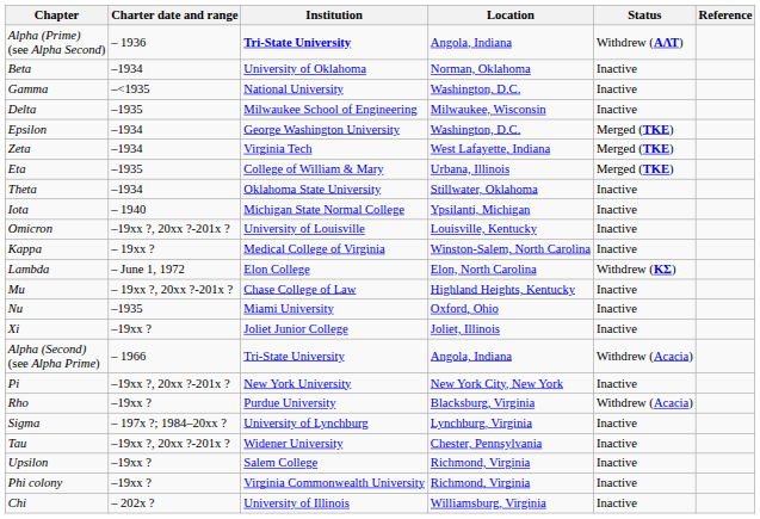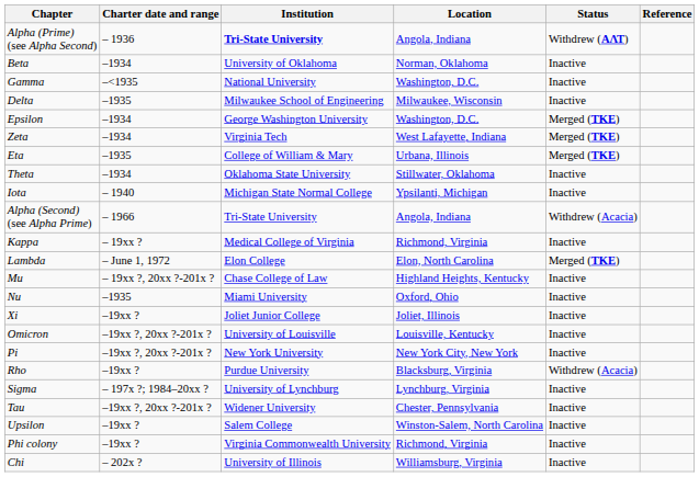 <table class="wikitable sortable">
 <tr>
 <th>Chapter</th>
 <th>Charter date and range</th>
 <th>Institution</th>
 <th>Location</th>
 <th>Status</th>
 <th>Reference</th>
 </tr>
 <tr>
 <td><em>Alpha (Prime)</em><br>(see <em>Alpha Second</em>)</td>
 <td> – 1936</td>
 <td><strong><a href='#'>Tri-State University</a></strong></td>
 <td><a href='#'>Angola, Indiana</a></td>
 <td>Withdrew (<a href='#'><strong>ΑΛΤ</strong></a>)</td>
 <td></td>
 </tr>
 <tr>
 <td><em>Beta</em></td>
 <td>–1934</td>
 <td><a href='#'>University of Oklahoma</a></td>
 <td><a href='#'>Norman, Oklahoma</a></td>
 <td>Inactive</td>
 <td></td>
 </tr>
 <tr>
 <td><em>Gamma</em></td>
 <td>–<1935</td>
 <td><a href='#'>National University</a></td>
 <td><a href='#'>Washington, D.C.</a></td>
 <td>Inactive</td>
 <td></td>
 </tr>
 <tr>
 <td><em>Delta</em></td>
 <td>–1935</td>
 <td><a href='#'>Milwaukee School of Engineering</a></td>
 <td><a href='#'>Milwaukee, Wisconsin</a></td>
 <td>Inactive</td>
 <td></td>
 </tr>
 <tr>
 <td><em>Epsilon</em></td>
 <td>–1934</td>
 <td><a href='#'>George Washington University</a></td>
 <td><a href='#'>Washington, D.C.</a></td>
 <td>Merged (<a href='#'><strong>ΤΚΕ</strong></a>)</td>
 <td></td>
 </tr>
 <tr>
 <td><em>Zeta</em></td>
 <td>–1934</td>
 <td><a href='#'>Virginia Tech</a></td>
 <td><a href='#'>West Lafayette, Indiana</a></td>
 <td>Merged (<a href='#'><strong>ΤΚΕ</strong></a>)</td>
 <td></td>
 </tr>
 <tr>
 <td><em>Eta</em></td>
 <td>–1935</td>
 <td><a href='#'>College of William & Mary</a></td>
 <td><a href='#'>Urbana, Illinois</a></td>
 <td>Merged (<a href='#'><strong>ΤΚΕ</strong></a>)</td>
 <td></td>
 </tr>
 <tr>
 <td><em>Theta</em></td>
 <td>–1934</td>
 <td><a href='#'>Oklahoma State University</a></td>
 <td><a href='#'>Stillwater, Oklahoma</a></td>
 <td>Inactive</td>
 <td></td>
 </tr>
 <tr>
 <td><em>Iota</em></td>
 <td> – 1940</td>
 <td><a href='#'>Michigan State Normal College</a></td>
 <td><a href='#'>Ypsilanti, Michigan</a></td>
 <td>Inactive</td>
 <td></td>
 </tr>
 <tr>
-<td><em>Omicron</em></td>
-<td>–19xx ?, 20xx ?-201x ?</td>
-<td><a href='#'>University of Louisville</a></td>
-<td><a href='#'>Louisville, Kentucky</a></td>
-<td>Inactive</td>
+<td><em>Alpha (Second)</em><br>(see <em>Alpha Prime</em>)</td>
+<td> – 1966</td>
+<td><a href='#'>Tri-State University</a></td>
+<td><a href='#'>Angola, Indiana</a></td>
+<td>Withdrew (<a href='#'>Acacia</a>)</td>
 <td></td>
 </tr>
 <tr>
 <td><em>Kappa</em></td>
 <td> – 19xx ?</td>
 <td><a href='#'>Medical College of Virginia</a></td>
-<td><a href='#'>Winston-Salem, North Carolina</a></td>
+<td><a href='#'>Richmond, Virginia</a></td>
 <td>Inactive</td>
 <td></td>
 </tr>
 <tr>
 <td><em>Lambda</em></td>
 <td> – June 1, 1972</td>
 <td><a href='#'>Elon College</a></td>
 <td><a href='#'>Elon, North Carolina</a></td>
-<td>Withdrew (<strong><a href='#'>ΚΣ</a></strong>)</td>
+<td>Merged (<a href='#'><strong>ΤΚΕ</strong></a>)</td>
 <td></td>
 </tr>
 <tr>
 <td><em>Mu</em></td>
 <td> – 19xx ?, 20xx ?-201x ?</td>
 <td><a href='#'>Chase College of Law</a></td>
 <td><a href='#'>Highland Heights, Kentucky</a></td>
 <td>Inactive</td>
 <td></td>
 </tr>
 <tr>
 <td><em>Nu</em></td>
 <td>–1935</td>
 <td><a href='#'>Miami University</a></td>
 <td><a href='#'>Oxford, Ohio</a></td>
 <td>Inactive</td>
 <td></td>
 </tr>
 <tr>
 <td><em>Xi</em></td>
 <td>–19xx ?</td>
 <td><a href='#'>Joliet Junior College</a></td>
 <td><a href='#'>Joliet, Illinois</a></td>
 <td>Inactive</td>
 <td></td>
 </tr>
 <tr>
-<td><em>Alpha (Second)</em><br>(see <em>Alpha Prime</em>)</td>
-<td> – 1966</td>
-<td><a href='#'>Tri-State University</a></td>
-<td><a href='#'>Angola, Indiana</a></td>
-<td>Withdrew (<a href='#'>Acacia</a>)</td>
+<td><em>Omicron</em></td>
+<td>–19xx ?, 20xx ?-201x ?</td>
+<td><a href='#'>University of Louisville</a></td>
+<td><a href='#'>Louisville, Kentucky</a></td>
+<td>Inactive</td>
 <td></td>
 </tr>
 <tr>
 <td><em>Pi</em></td>
 <td>–19xx ?, 20xx ?-201x ?</td>
 <td><a href='#'>New York University</a></td>
 <td><a href='#'>New York City, New York</a></td>
 <td>Inactive</td>
 <td></td>
 </tr>
 <tr>
 <td><em>Rho</em></td>
 <td>–19xx ?</td>
 <td><a href='#'>Purdue University</a></td>
 <td><a href='#'>Blacksburg, Virginia</a></td>
 <td>Withdrew (<a href='#'>Acacia</a>)</td>
 <td></td>
 </tr>
 <tr>
 <td><em>Sigma</em></td>
 <td> – 197x ?; 1984–20xx ?</td>
 <td><a href='#'>University of Lynchburg</a></td>
 <td><a href='#'>Lynchburg, Virginia</a></td>
 <td>Inactive</td>
 <td></td>
 </tr>
 <tr>
 <td><em>Tau</em></td>
 <td>–19xx ?, 20xx ?-201x ?</td>
 <td><a href='#'>Widener University</a></td>
 <td><a href='#'>Chester, Pennsylvania</a></td>
 <td>Inactive</td>
 <td></td>
 </tr>
 <tr>
 <td><em>Upsilon</em></td>
 <td>–19xx ?</td>
 <td><a href='#'>Salem College</a></td>
-<td><a href='#'>Richmond, Virginia</a></td>
+<td><a href='#'>Winston-Salem, North Carolina</a></td>
 <td>Inactive</td>
 <td></td>
 </tr>
 <tr>
 <td><em>Phi colony</em></td>
 <td>–19xx ?</td>
 <td><a href='#'>Virginia Commonwealth University</a></td>
 <td><a href='#'>Richmond, Virginia</a></td>
 <td>Inactive</td>
 <td></td>
 </tr>
 <tr>
 <td><em>Chi</em></td>
 <td> – 202x ?</td>
 <td><a href='#'>University of Illinois</a></td>
 <td><a href='#'>Williamsburg, Virginia</a></td>
 <td>Inactive</td>
 <td></td>
 </tr>
 </table>
